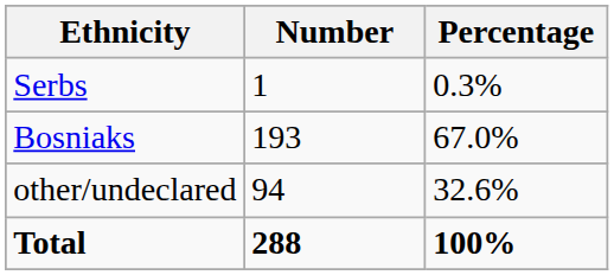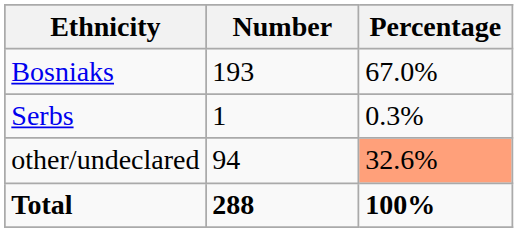 <table class="wikitable">
 <tr>
 <th width="100px">Ethnicity</th>
 <th width="80px">Number</th>
 <th width="80px">Percentage</th>
 </tr>
 <tr>
+<td><a href='#'>Bosniaks</a></td>
+<td>193</td>
+<td>67.0%</td>
+</tr>
+<tr>
 <td><a href='#'>Serbs</a></td>
 <td>1</td>
 <td>0.3%</td>
 </tr>
 <tr>
-<td><a href='#'>Bosniaks</a></td>
-<td>193</td>
-<td>67.0%</td>
-</tr>
-<tr>
 <td>other/undeclared</td>
 <td>94</td>
-<td>32.6%</td>
+<td style="background: lightsalmon;">32.6%</td>
 </tr>
 <tr>
 <td><strong>Total</strong></td>
 <td><strong>288</strong></td>
 <td><strong>100%</strong></td>
 </tr>
 </table>
